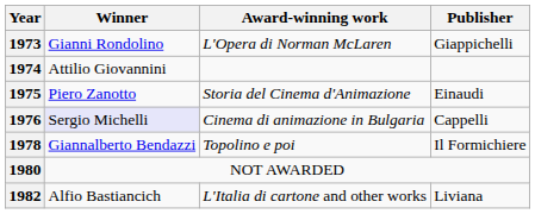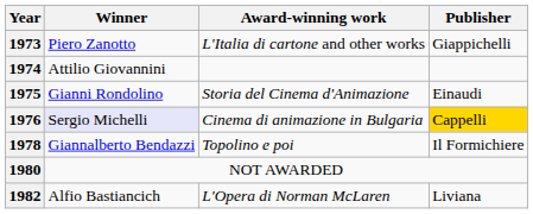 <table class="wikitable sortable">
 <tr>
 <th>Year</th>
 <th>Winner</th>
 <th>Award-winning work</th>
 <th>Publisher</th>
 </tr>
 <tr>
 <th>1973</th>
-<td><a href='#'>Gianni Rondolino</a></td>
-<td><em>L'Opera di Norman McLaren</em></td>
+<td><a href='#'>Piero Zanotto</a></td>
+<td><em>L'Italia di cartone</em> and other works</td>
 <td>Giappichelli</td>
 </tr>
 <tr>
 <th>1974</th>
 <td>Attilio Giovannini</td>
 <td></td>
 <td></td>
 </tr>
 <tr>
 <th>1975</th>
-<td><a href='#'>Piero Zanotto</a></td>
+<td><a href='#'>Gianni Rondolino</a></td>
 <td><em>Storia del Cinema d'Animazione</em></td>
 <td>Einaudi</td>
 </tr>
 <tr>
 <th>1976</th>
 <td style="background: lavender;">Sergio Michelli</td>
 <td><em>Cinema di animazione in Bulgaria</em></td>
-<td>Cappelli</td>
+<td style="background: gold;">Cappelli</td>
 </tr>
 <tr>
 <th>1978</th>
 <td><a href='#'>Giannalberto Bendazzi</a></td>
 <td><em>Topolino e poi</em></td>
 <td>Il Formichiere</td>
 </tr>
 <tr>
 <th>1980</th>
 <td colspan = 3 align=center>NOT AWARDED</td>
 </tr>
 <tr>
 <th>1982</th>
 <td>Alfio Bastiancich</td>
-<td><em>L'Italia di cartone</em> and other works</td>
+<td><em>L'Opera di Norman McLaren</em></td>
 <td>Liviana</td>
 </tr>
 </table>
